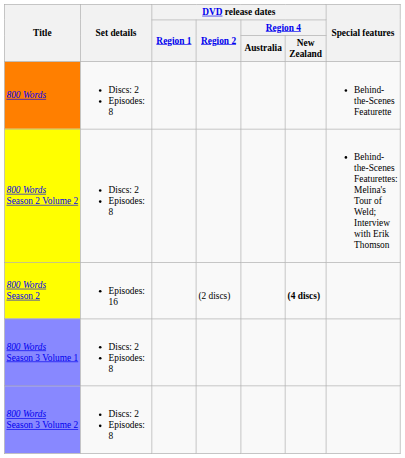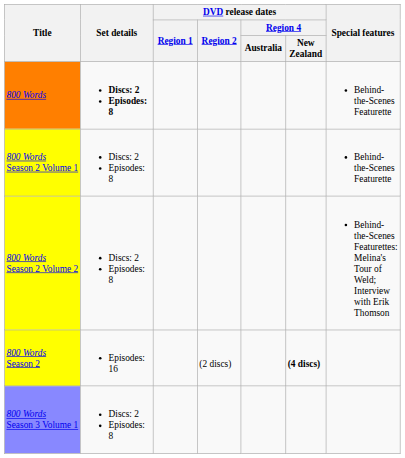 <table class="wikitable plainrowheaders" style=font-size:90%>
 <tr>
 <th scope=col rowspan=3>Title</th>
 <th scope=col rowspan=3 style=width:10em>Set details</th>
 <th scope=col colspan=4><a href='#'>DVD</a> release dates</th>
 <th scope=col rowspan=3>Special features</th>
 </tr>
 <tr>
 <th scope=col style=width:12em;font-size:100% rowspan=2><a href='#'>Region 1</a></th>
 <th scope=col style=width:12em;font-size:100% rowspan=2><a href='#'>Region 2</a></th>
 <th scope=col style=width:12em;font-size:100% colspan=2><a href='#'>Region 4</a></th>
 </tr>
 <tr>
 <th scope=col style=width:6em;font-size:100%>Australia</th>
 <th scope=col style=width:6em;font-size:100%>New Zealand</th>
 </tr>
 <tr>
 <td scope=row style=background:#FF7F00 nowrap><a href='#'><span><em>800 Words</em></span></a></td>
+<td><strong><br><ul><li>Discs: 2</li><li>Episodes: 8</li></ul></strong></td>
+<td></td>
+<td></td>
+<td></td>
+<td></td>
+<td><br><ul><li>Behind-the-Scenes Featurette</li></ul></td>
+</tr>
+<tr>
+<td scope=row style=background:#ffff00 nowrap><a href='#'><span><em>800 Words</em><br>Season 2 Volume 1</span></a></td>
 <td><br><ul><li>Discs: 2</li><li>Episodes: 8</li></ul></td>
 <td></td>
 <td></td>
 <td></td>
 <td></td>
 <td><br><ul><li>Behind-the-Scenes Featurette</li></ul></td>
 </tr>
 <tr>
 <td scope=row style=background:#ffff00 nowrap><a href='#'><span><em>800 Words</em><br>Season 2 Volume 2</span></a></td>
 <td><br><ul><li>Discs: 2</li><li>Episodes: 8</li></ul></td>
 <td></td>
 <td></td>
 <td></td>
 <td></td>
 <td><br><ul><li>Behind-the-Scenes Featurettes: Melina's Tour of Weld; Interview with Erik Thomson</li></ul></td>
 </tr>
 <tr>
 <td scope=row style=background:#ffff00 nowrap><a href='#'><span><em>800 Words</em><br>Season 2</span></a></td>
 <td><br><ul><li>Episodes: 16</li></ul></td>
 <td></td>
 <td><br>(2 discs)</td>
 <td></td>
 <td><strong><br>(4 discs)</strong></td>
 <td></td>
 </tr>
 <tr>
 <td scope=row style=background:#8888FF nowrap><a href='#'><span><em>800 Words</em><br>Season 3 Volume 1</span></a></td>
 <td><br><ul><li>Discs: 2</li><li>Episodes: 8</li></ul></td>
 <td></td>
 <td></td>
 <td></td>
 <td></td>
 <td></td>
 </tr>
-<tr>
-<td scope=row style=background:#8888FF nowrap><a href='#'><span><em>800 Words</em><br>Season 3 Volume 2</span></a></td>
-<td><br><ul><li>Discs: 2</li><li>Episodes: 8</li></ul></td>
-<td></td>
-<td></td>
-<td></td>
-<td></td>
-<td></td>
-</tr>
 </table>
